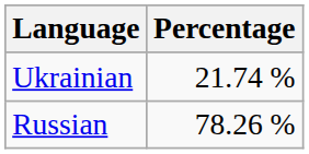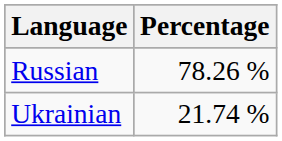 <table class="wikitable">
 <tr>
 <th>Language</th>
 <th>Percentage</th>
 </tr>
 <tr>
+<td><a href='#'>Russian</a></td>
+<td align="right">78.26 %</td>
+</tr>
+<tr>
 <td><a href='#'>Ukrainian</a></td>
 <td align="right">21.74 %</td>
 </tr>
-<tr>
-<td><a href='#'>Russian</a></td>
-<td align="right">78.26 %</td>
-</tr>
 </table>
